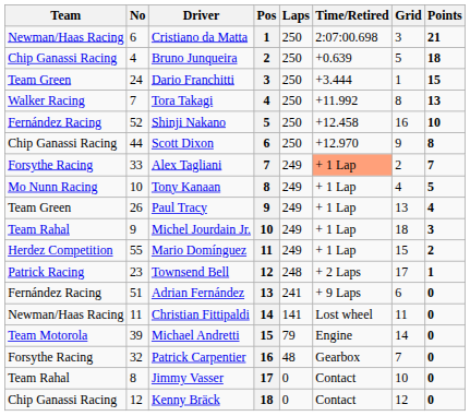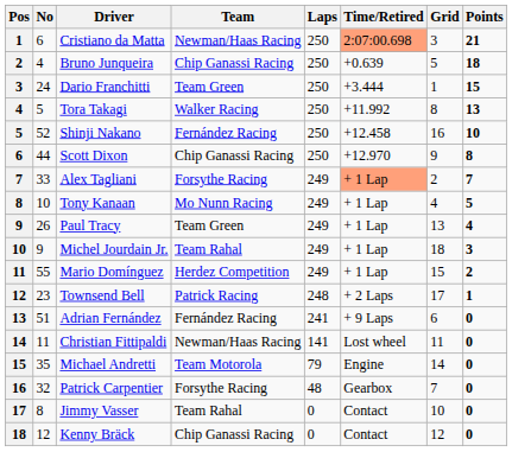 <table class="wikitable" style="font-size:95%;">
 <tr>
-<th>Team</th>
+<th>Pos</th>
 <th>No</th>
 <th>Driver</th>
-<th>Pos</th>
+<th>Team</th>
 <th>Laps</th>
 <th>Time/Retired</th>
 <th>Grid</th>
 <th>Points</th>
 </tr>
 <tr>
-<td><a href='#'>Newman/Haas Racing</a></td>
+<th>1</th>
 <td>6</td>
 <td> <a href='#'>Cristiano da Matta</a></td>
-<th>1</th>
+<td><a href='#'>Newman/Haas Racing</a></td>
 <td>250</td>
-<td>2:07:00.698</td>
+<td style="background: lightsalmon;">2:07:00.698</td>
 <td>3</td>
 <td><strong>21</strong></td>
 </tr>
 <tr>
-<td><a href='#'>Chip Ganassi Racing</a></td>
+<th>2</th>
 <td>4</td>
 <td> <a href='#'>Bruno Junqueira</a></td>
-<th>2</th>
+<td><a href='#'>Chip Ganassi Racing</a></td>
 <td>250</td>
 <td>+0.639</td>
 <td>5</td>
 <td><strong>18</strong></td>
 </tr>
 <tr>
-<td><a href='#'>Team Green</a></td>
+<th>3</th>
 <td>24</td>
 <td> <a href='#'>Dario Franchitti</a></td>
-<th>3</th>
+<td><a href='#'>Team Green</a></td>
 <td>250</td>
 <td>+3.444</td>
 <td>1</td>
 <td><strong>15</strong></td>
 </tr>
 <tr>
+<th>4</th>
+<td>5</td>
+<td> <a href='#'>Tora Takagi</a></td>
 <td><a href='#'>Walker Racing</a></td>
-<td>7</td>
-<td> <a href='#'>Tora Takagi</a></td>
-<th>4</th>
 <td>250</td>
 <td>+11.992</td>
 <td>8</td>
 <td><strong>13</strong></td>
 </tr>
 <tr>
-<td><a href='#'>Fernández Racing</a></td>
+<th>5</th>
 <td>52</td>
 <td> <a href='#'>Shinji Nakano</a></td>
-<th>5</th>
+<td><a href='#'>Fernández Racing</a></td>
 <td>250</td>
 <td>+12.458</td>
 <td>16</td>
 <td><strong>10</strong></td>
 </tr>
 <tr>
-<td>Chip Ganassi Racing</td>
+<th>6</th>
 <td>44</td>
 <td> <a href='#'>Scott Dixon</a></td>
-<th>6</th>
+<td>Chip Ganassi Racing</td>
 <td>250</td>
 <td>+12.970</td>
 <td>9</td>
 <td><strong>8</strong></td>
 </tr>
 <tr>
-<td><a href='#'>Forsythe Racing</a></td>
+<th>7</th>
 <td>33</td>
 <td> <a href='#'>Alex Tagliani</a></td>
-<th>7</th>
+<td><a href='#'>Forsythe Racing</a></td>
 <td>249</td>
 <td style="background: lightsalmon;">+ 1 Lap</td>
 <td>2</td>
 <td><strong>7</strong></td>
 </tr>
 <tr>
-<td><a href='#'>Mo Nunn Racing</a></td>
+<th>8</th>
 <td>10</td>
 <td> <a href='#'>Tony Kanaan</a></td>
-<th>8</th>
+<td><a href='#'>Mo Nunn Racing</a></td>
 <td>249</td>
 <td>+ 1 Lap</td>
 <td>4</td>
 <td><strong>5</strong></td>
 </tr>
 <tr>
-<td>Team Green</td>
+<th>9</th>
 <td>26</td>
 <td> <a href='#'>Paul Tracy</a></td>
-<th>9</th>
+<td>Team Green</td>
 <td>249</td>
 <td>+ 1 Lap</td>
 <td>13</td>
 <td><strong>4</strong></td>
 </tr>
 <tr>
-<td><a href='#'>Team Rahal</a></td>
+<th>10</th>
 <td>9</td>
 <td> <a href='#'>Michel Jourdain Jr.</a></td>
-<th>10</th>
+<td><a href='#'>Team Rahal</a></td>
 <td>249</td>
 <td>+ 1 Lap</td>
 <td>18</td>
 <td><strong>3</strong></td>
 </tr>
 <tr>
-<td><a href='#'>Herdez Competition</a></td>
+<th>11</th>
 <td>55</td>
 <td> <a href='#'>Mario Domínguez</a></td>
-<th>11</th>
+<td><a href='#'>Herdez Competition</a></td>
 <td>249</td>
 <td>+ 1 Lap</td>
 <td>15</td>
 <td><strong>2</strong></td>
 </tr>
 <tr>
-<td><a href='#'>Patrick Racing</a></td>
+<th>12</th>
 <td>23</td>
 <td> <a href='#'>Townsend Bell</a></td>
-<th>12</th>
+<td><a href='#'>Patrick Racing</a></td>
 <td>248</td>
 <td>+ 2 Laps</td>
 <td>17</td>
 <td><strong>1</strong></td>
 </tr>
 <tr>
-<td>Fernández Racing</td>
+<th>13</th>
 <td>51</td>
 <td> <a href='#'>Adrian Fernández</a></td>
-<th>13</th>
+<td>Fernández Racing</td>
 <td>241</td>
 <td>+ 9 Laps</td>
 <td>6</td>
 <td><strong>0</strong></td>
 </tr>
 <tr>
-<td>Newman/Haas Racing</td>
+<th>14</th>
 <td>11</td>
 <td> <a href='#'>Christian Fittipaldi</a></td>
-<th>14</th>
+<td>Newman/Haas Racing</td>
 <td>141</td>
 <td>Lost wheel</td>
 <td>11</td>
 <td><strong>0</strong></td>
 </tr>
 <tr>
+<th>15</th>
+<td>35</td>
+<td> <a href='#'>Michael Andretti</a></td>
 <td><a href='#'>Team Motorola</a></td>
-<td>39</td>
-<td> <a href='#'>Michael Andretti</a></td>
-<th>15</th>
 <td>79</td>
 <td>Engine</td>
 <td>14</td>
 <td><strong>0</strong></td>
 </tr>
 <tr>
-<td>Forsythe Racing</td>
+<th>16</th>
 <td>32</td>
 <td> <a href='#'>Patrick Carpentier</a></td>
-<th>16</th>
+<td>Forsythe Racing</td>
 <td>48</td>
 <td>Gearbox</td>
 <td>7</td>
 <td><strong>0</strong></td>
 </tr>
 <tr>
-<td>Team Rahal</td>
+<th>17</th>
 <td>8</td>
 <td> <a href='#'>Jimmy Vasser</a></td>
-<th>17</th>
+<td>Team Rahal</td>
 <td>0</td>
 <td>Contact</td>
 <td>10</td>
 <td><strong>0</strong></td>
 </tr>
 <tr>
-<td>Chip Ganassi Racing</td>
+<th>18</th>
 <td>12</td>
 <td> <a href='#'>Kenny Bräck</a></td>
-<th>18</th>
+<td>Chip Ganassi Racing</td>
 <td>0</td>
 <td>Contact</td>
 <td>12</td>
 <td><strong>0</strong></td>
 </tr>
 </table>
